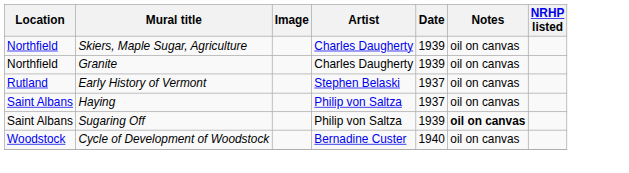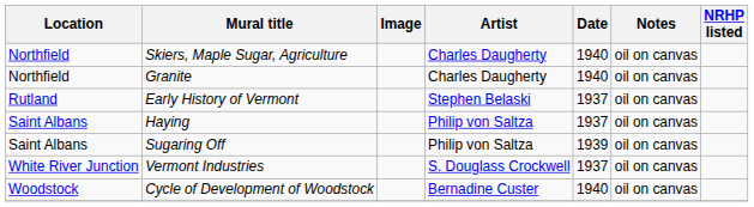 <table class="wikitable sortable">
 <tr>
 <th>Location</th>
 <th>Mural title</th>
 <th>Image</th>
 <th>Artist</th>
 <th>Date</th>
 <th>Notes</th>
 <th><a href='#'>NRHP</a><br>listed</th>
 </tr>
 <tr>
 <td><a href='#'>Northfield</a></td>
 <td><em>Skiers, Maple Sugar, Agriculture</em></td>
 <td></td>
 <td><a href='#'>Charles Daugherty</a></td>
-<td>1939</td>
+<td>1940</td>
 <td>oil on canvas</td>
 <td></td>
 </tr>
 <tr>
 <td>Northfield</td>
 <td><em>Granite</em></td>
 <td></td>
 <td>Charles Daugherty</td>
-<td>1939</td>
+<td>1940</td>
 <td>oil on canvas</td>
 <td></td>
 </tr>
 <tr>
 <td><a href='#'>Rutland</a></td>
 <td><em>Early History of Vermont</em></td>
 <td></td>
 <td><a href='#'>Stephen Belaski</a></td>
 <td>1937</td>
 <td>oil on canvas</td>
 <td></td>
 </tr>
 <tr>
 <td><a href='#'>Saint Albans</a></td>
 <td><em>Haying</em></td>
 <td></td>
 <td><a href='#'>Philip von Saltza</a></td>
 <td>1937</td>
 <td>oil on canvas</td>
 <td></td>
 </tr>
 <tr>
 <td>Saint Albans</td>
 <td><em>Sugaring Off</em></td>
 <td></td>
 <td>Philip von Saltza</td>
 <td>1939</td>
-<td><strong>oil on canvas</strong></td>
+<td>oil on canvas</td>
+<td></td>
+</tr>
+<tr>
+<td><a href='#'>White River Junction</a></td>
+<td><em>Vermont Industries</em></td>
+<td></td>
+<td><a href='#'>S. Douglass Crockwell</a></td>
+<td>1937</td>
+<td>oil on canvas</td>
 <td></td>
 </tr>
 <tr>
 <td><a href='#'>Woodstock</a></td>
 <td><em>Cycle of Development of Woodstock</em></td>
 <td></td>
 <td><a href='#'>Bernadine Custer</a></td>
 <td>1940</td>
 <td>oil on canvas</td>
 <td></td>
 </tr>
 <tr>
 </tr>
 </table>
